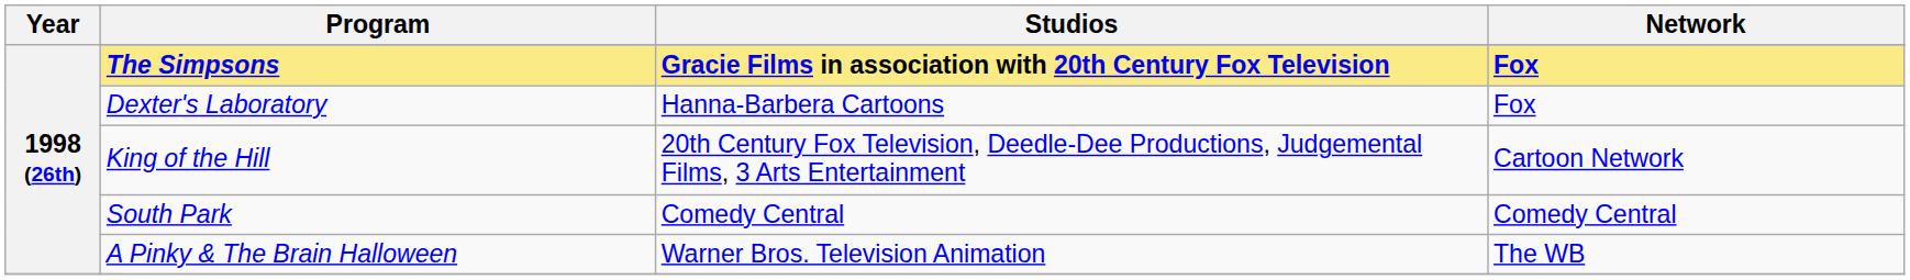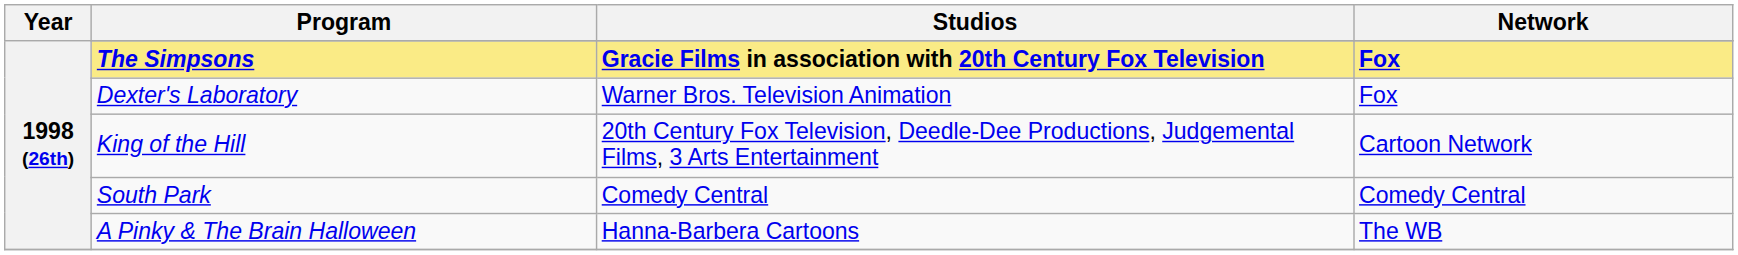 <table class="wikitable" style="width:95%;">
 <tr>
 <th style="width:3%;">Year</th>
 <th style="width:20%;">Program</th>
 <th style="width:30%;">Studios</th>
 <th style="width:15%;">Network</th>
 </tr>
 <tr>
 <th rowspan="6" style="text-align:center;">1998 <br><small>(<a href='#'>26th</a>)</small><br></th>
 </tr>
 <tr style="background:#FAEB86">
 <td><strong><em><a href='#'>The Simpsons</a></em></strong></td>
 <td><strong><a href='#'>Gracie Films</a> in association with <a href='#'>20th Century Fox Television</a></strong></td>
 <td><strong><a href='#'>Fox</a></strong></td>
 </tr>
 <tr>
 <td><em><a href='#'>Dexter's Laboratory</a></em></td>
-<td><a href='#'>Hanna-Barbera Cartoons</a></td>
+<td><a href='#'>Warner Bros. Television Animation</a></td>
 <td><a href='#'>Fox</a></td>
 </tr>
 <tr>
 <td><em><a href='#'>King of the Hill</a></em></td>
 <td><a href='#'>20th Century Fox Television</a>, <a href='#'>Deedle-Dee Productions</a>, <a href='#'>Judgemental Films</a>, <a href='#'>3 Arts Entertainment</a></td>
 <td><a href='#'>Cartoon Network</a></td>
 </tr>
 <tr>
 <td><em><a href='#'>South Park</a></em></td>
 <td><a href='#'>Comedy Central</a></td>
 <td><a href='#'>Comedy Central</a></td>
 </tr>
 <tr>
 <td><em><a href='#'>A Pinky & The Brain Halloween</a></em></td>
-<td><a href='#'>Warner Bros. Television Animation</a></td>
+<td><a href='#'>Hanna-Barbera Cartoons</a></td>
 <td><a href='#'>The WB</a></td>
 </tr>
 <tr>
 </tr>
 </table>
